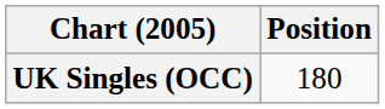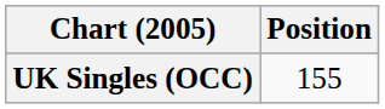 <table class="wikitable plainrowheaders" style="text-align:center">
 <tr>
 <th>Chart (2005)</th>
 <th>Position</th>
 </tr>
 <tr>
 <th scope="row">UK Singles (OCC)</th>
-<td>180</td>
+<td>155</td>
 </tr>
 </table>
